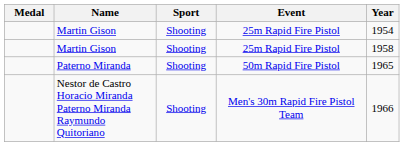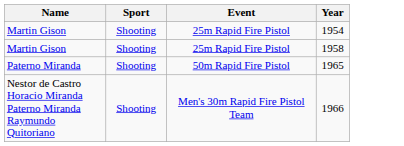 <table class="wikitable"  style="font-size:100%;  text-align:center;">
 <tr>
-<th width="65">Medal</th>
 <th width="140">Name</th>
 <th width="80">Sport</th>
 <th width="210">Event</th>
 <th width="40">Year</th>
 </tr>
 <tr>
-<td></td>
 <td align=left><a href='#'>Martin Gison</a></td>
 <td><a href='#'>Shooting</a></td>
 <td><a href='#'>25m Rapid Fire Pistol</a></td>
 <td>1954</td>
 </tr>
 <tr>
-<td></td>
 <td align=left><a href='#'>Martin Gison</a></td>
 <td><a href='#'>Shooting</a></td>
 <td><a href='#'>25m Rapid Fire Pistol</a></td>
 <td>1958</td>
 </tr>
 <tr>
-<td></td>
 <td align=left><a href='#'>Paterno Miranda</a></td>
 <td><a href='#'>Shooting</a></td>
 <td><a href='#'>50m Rapid Fire Pistol</a></td>
 <td>1965</td>
 </tr>
 <tr>
-<td></td>
 <td align=left>Nestor de Castro<br><a href='#'>Horacio Miranda</a><br><a href='#'>Paterno Miranda</a><br><a href='#'>Raymundo Quitoriano</a></td>
 <td><a href='#'>Shooting</a></td>
 <td><a href='#'>Men's 30m Rapid Fire Pistol Team</a></td>
 <td>1966</td>
 </tr>
 </table>
